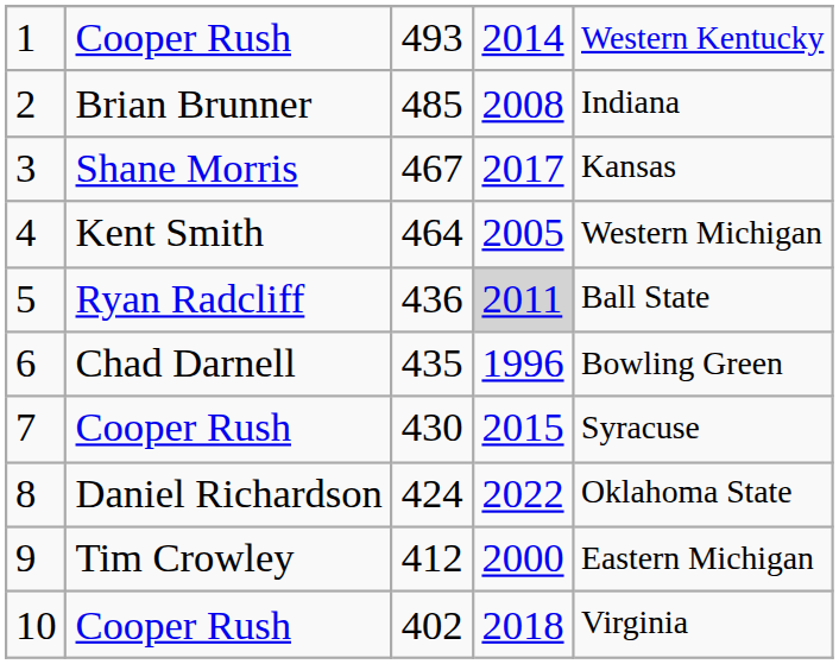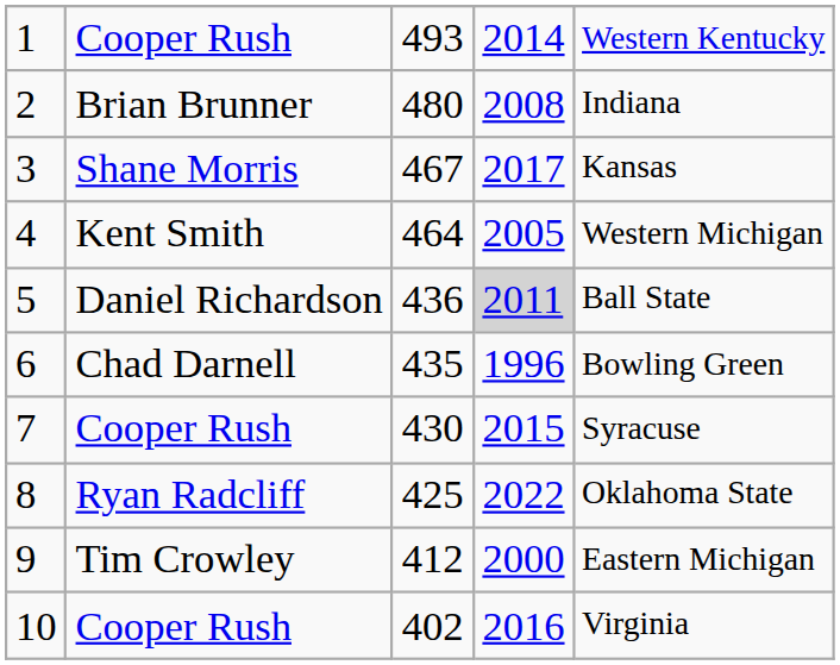 <table class="wikitable">
 <tr>
 </tr>
 <tr>
 <td>1</td>
 <td><a href='#'>Cooper Rush</a></td>
 <td>493</td>
 <td><a href='#'>2014</a></td>
 <td style="font-size:80%;"><a href='#'>Western Kentucky</a></td>
 </tr>
 <tr>
 <td>2</td>
 <td>Brian Brunner</td>
-<td>485</td>
+<td>480</td>
 <td><a href='#'>2008</a></td>
 <td style="font-size:80%;">Indiana</td>
 </tr>
 <tr>
 <td>3</td>
 <td><a href='#'>Shane Morris</a></td>
 <td>467</td>
 <td><a href='#'>2017</a></td>
 <td style="font-size:80%;">Kansas</td>
 </tr>
 <tr>
 <td>4</td>
 <td>Kent Smith</td>
 <td>464</td>
 <td><a href='#'>2005</a></td>
 <td style="font-size:80%;">Western Michigan</td>
 </tr>
 <tr>
 <td>5</td>
-<td><a href='#'>Ryan Radcliff</a></td>
+<td>Daniel Richardson</td>
 <td>436</td>
 <td style="background: lightgrey;"><a href='#'>2011</a></td>
 <td style="font-size:80%;">Ball State</td>
 </tr>
 <tr>
 <td>6</td>
 <td>Chad Darnell</td>
 <td>435</td>
 <td><a href='#'>1996</a></td>
 <td style="font-size:80%;">Bowling Green</td>
 </tr>
 <tr>
 <td>7</td>
 <td><a href='#'>Cooper Rush</a></td>
 <td>430</td>
 <td><a href='#'>2015</a></td>
 <td style="font-size:80%;">Syracuse</td>
 </tr>
 <tr>
 <td>8</td>
-<td>Daniel Richardson</td>
-<td>424</td>
+<td><a href='#'>Ryan Radcliff</a></td>
+<td>425</td>
 <td><a href='#'>2022</a></td>
 <td style="font-size:80%;">Oklahoma State</td>
 </tr>
 <tr>
 <td>9</td>
 <td>Tim Crowley</td>
 <td>412</td>
 <td><a href='#'>2000</a></td>
 <td style="font-size:80%;">Eastern Michigan</td>
 </tr>
 <tr>
 <td>10</td>
 <td><a href='#'>Cooper Rush</a></td>
 <td>402</td>
-<td><a href='#'>2018</a></td>
+<td><a href='#'>2016</a></td>
 <td style="font-size:80%;">Virginia</td>
 </tr>
 </table>
